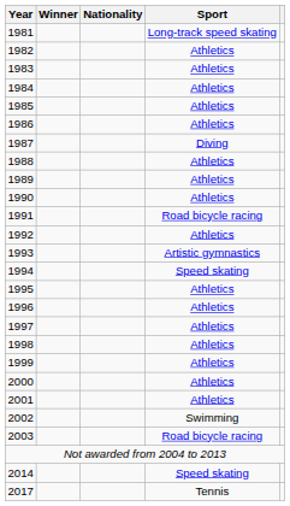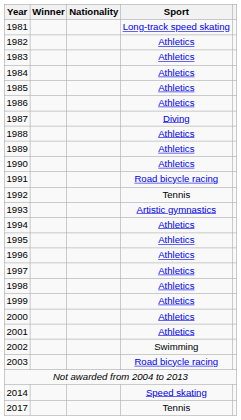 <table class="sortable wikitable" style="text-align:center;">
 <tr>
 <th>Year</th>
 <th>Winner</th>
 <th>Nationality</th>
 <th>Sport</th>
 <th class="unsortable"></th>
 </tr>
 <tr>
 <td>1981</td>
 <td></td>
 <td></td>
 <td><a href='#'>Long-track speed skating</a></td>
 <td></td>
 </tr>
 <tr>
 <td>1982</td>
 <td></td>
 <td></td>
 <td><a href='#'>Athletics</a></td>
 <td></td>
 </tr>
 <tr>
 <td>1983</td>
 <td></td>
 <td></td>
 <td><a href='#'>Athletics</a></td>
 <td></td>
 </tr>
 <tr>
 <td>1984</td>
 <td></td>
 <td></td>
 <td><a href='#'>Athletics</a></td>
 <td></td>
 </tr>
 <tr>
 <td>1985</td>
 <td></td>
 <td></td>
 <td><a href='#'>Athletics</a></td>
 <td></td>
 </tr>
 <tr>
 <td>1986</td>
 <td></td>
 <td></td>
 <td><a href='#'>Athletics</a></td>
 <td></td>
 </tr>
 <tr>
 <td>1987</td>
 <td></td>
 <td></td>
 <td><a href='#'>Diving</a></td>
 <td></td>
 </tr>
 <tr>
 <td>1988</td>
 <td></td>
 <td></td>
 <td><a href='#'>Athletics</a></td>
 <td></td>
 </tr>
 <tr>
 <td>1989</td>
 <td></td>
 <td></td>
 <td><a href='#'>Athletics</a></td>
 <td></td>
 </tr>
 <tr>
 <td>1990</td>
 <td></td>
 <td></td>
 <td><a href='#'>Athletics</a></td>
 <td></td>
 </tr>
 <tr>
 <td>1991</td>
 <td></td>
 <td></td>
 <td><a href='#'>Road bicycle racing</a></td>
 <td></td>
 </tr>
 <tr>
 <td>1992</td>
 <td></td>
 <td></td>
-<td><a href='#'>Athletics</a></td>
+<td>Tennis</td>
 <td></td>
 </tr>
 <tr>
 <td>1993</td>
 <td></td>
 <td></td>
 <td><a href='#'>Artistic gymnastics</a></td>
 <td></td>
 </tr>
 <tr>
 <td>1994</td>
 <td></td>
 <td></td>
-<td><a href='#'>Speed skating</a></td>
+<td><a href='#'>Athletics</a></td>
 <td></td>
 </tr>
 <tr>
 <td>1995</td>
 <td></td>
 <td></td>
 <td><a href='#'>Athletics</a></td>
 <td></td>
 </tr>
 <tr>
 <td>1996</td>
 <td></td>
 <td></td>
 <td><a href='#'>Athletics</a></td>
 <td></td>
 </tr>
 <tr>
 <td>1997</td>
 <td></td>
 <td></td>
 <td><a href='#'>Athletics</a></td>
 <td></td>
 </tr>
 <tr>
 <td>1998</td>
 <td></td>
 <td></td>
 <td><a href='#'>Athletics</a></td>
 <td></td>
 </tr>
 <tr>
 <td>1999</td>
 <td></td>
 <td></td>
 <td><a href='#'>Athletics</a></td>
 <td></td>
 </tr>
 <tr>
 <td>2000</td>
 <td></td>
 <td></td>
 <td><a href='#'>Athletics</a></td>
 <td></td>
 </tr>
 <tr>
 <td>2001</td>
 <td></td>
 <td></td>
 <td><a href='#'>Athletics</a></td>
 <td></td>
 </tr>
 <tr>
 <td>2002</td>
 <td></td>
 <td></td>
 <td>Swimming</td>
 <td></td>
 </tr>
 <tr>
 <td>2003</td>
 <td></td>
 <td></td>
 <td><a href='#'>Road bicycle racing</a></td>
 <td></td>
 </tr>
 <tr>
 <td colspan=5><em>Not awarded from 2004 to 2013</em></td>
 </tr>
 <tr>
 <td>2014</td>
 <td></td>
 <td></td>
 <td><a href='#'>Speed skating</a></td>
 <td></td>
 </tr>
 <tr>
 <td>2017</td>
 <td></td>
 <td></td>
 <td>Tennis</td>
 <td></td>
 </tr>
 </table>
